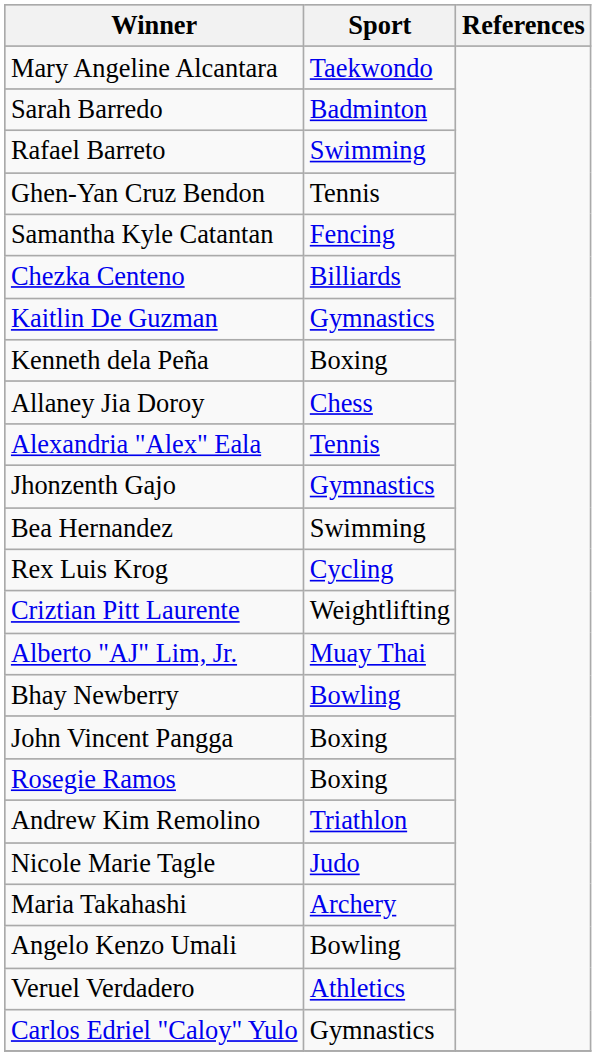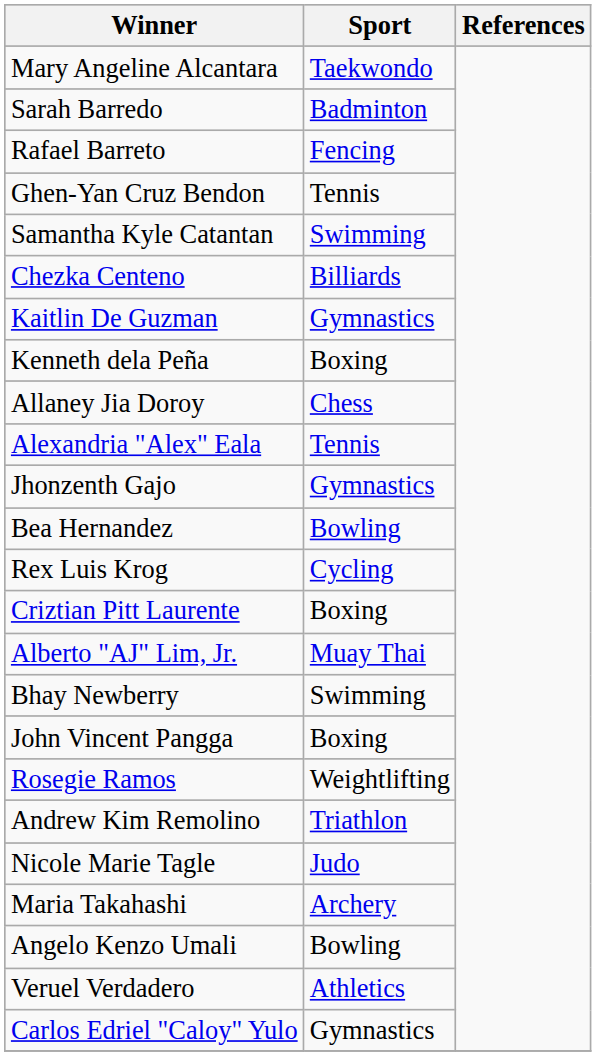 <table class="wikitable">
 <tr>
 <th>Winner</th>
 <th>Sport</th>
 <th>References</th>
 </tr>
 <tr>
 <td>Mary Angeline Alcantara</td>
 <td><a href='#'>Taekwondo</a></td>
 <td rowspan=24></td>
 </tr>
 <tr>
 <td>Sarah Barredo</td>
 <td><a href='#'>Badminton</a></td>
 </tr>
 <tr>
 <td>Rafael Barreto</td>
-<td><a href='#'>Swimming</a></td>
+<td><a href='#'>Fencing</a></td>
 </tr>
 <tr>
 <td>Ghen-Yan Cruz Bendon</td>
 <td>Tennis</td>
 </tr>
 <tr>
 <td>Samantha Kyle Catantan</td>
-<td><a href='#'>Fencing</a></td>
+<td><a href='#'>Swimming</a></td>
 </tr>
 <tr>
 <td><a href='#'>Chezka Centeno</a></td>
 <td><a href='#'>Billiards</a></td>
 </tr>
 <tr>
 <td><a href='#'>Kaitlin De Guzman</a></td>
 <td><a href='#'>Gymnastics</a></td>
 </tr>
 <tr>
 <td>Kenneth dela Peña</td>
 <td>Boxing</td>
 </tr>
 <tr>
 <td>Allaney Jia Doroy</td>
 <td><a href='#'>Chess</a></td>
 </tr>
 <tr>
 <td><a href='#'>Alexandria "Alex" Eala</a></td>
 <td><a href='#'>Tennis</a></td>
 </tr>
 <tr>
 <td>Jhonzenth Gajo</td>
 <td><a href='#'>Gymnastics</a></td>
 </tr>
 <tr>
 <td>Bea Hernandez</td>
-<td>Swimming</td>
+<td><a href='#'>Bowling</a></td>
 </tr>
 <tr>
 <td>Rex Luis Krog</td>
 <td><a href='#'>Cycling</a></td>
 </tr>
 <tr>
 <td><a href='#'>Criztian Pitt Laurente</a></td>
-<td>Weightlifting</td>
+<td>Boxing</td>
 </tr>
 <tr>
 <td><a href='#'>Alberto "AJ" Lim, Jr.</a></td>
 <td><a href='#'>Muay Thai</a></td>
 </tr>
 <tr>
 <td>Bhay Newberry</td>
-<td><a href='#'>Bowling</a></td>
+<td>Swimming</td>
 </tr>
 <tr>
 <td>John Vincent Pangga</td>
 <td>Boxing</td>
 </tr>
 <tr>
 <td><a href='#'>Rosegie Ramos</a></td>
-<td>Boxing</td>
+<td>Weightlifting</td>
 </tr>
 <tr>
 <td>Andrew Kim Remolino</td>
 <td><a href='#'>Triathlon</a></td>
 </tr>
 <tr>
 <td>Nicole Marie Tagle</td>
 <td><a href='#'>Judo</a></td>
 </tr>
 <tr>
 <td>Maria Takahashi</td>
 <td><a href='#'>Archery</a></td>
 </tr>
 <tr>
 <td>Angelo Kenzo Umali</td>
 <td>Bowling</td>
 </tr>
 <tr>
 <td>Veruel Verdadero</td>
 <td><a href='#'>Athletics</a></td>
 </tr>
 <tr>
 <td><a href='#'>Carlos Edriel "Caloy" Yulo</a></td>
 <td>Gymnastics</td>
 </tr>
 <tr>
 </tr>
 </table>
